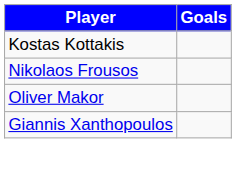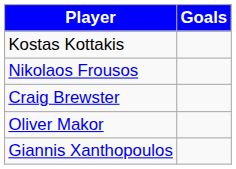 <table class="wikitable">
 <tr>
 <th style="color:#FFFFFF; background:#0000FF;">Player</th>
 <th style="color:#FFFFFF; background:#0000FF;">Goals</th>
 </tr>
 <tr>
 <td> Kostas Kottakis</td>
 <td></td>
 </tr>
 <tr>
 <td> <a href='#'>Nikolaos Frousos</a></td>
 <td></td>
 </tr>
 <tr>
+<td> <a href='#'>Craig Brewster</a></td>
+<td></td>
+</tr>
+<tr>
 <td> <a href='#'>Oliver Makor</a></td>
 <td></td>
 </tr>
 <tr>
 <td> <a href='#'>Giannis Xanthopoulos</a></td>
 <td></td>
 </tr>
 </table>
